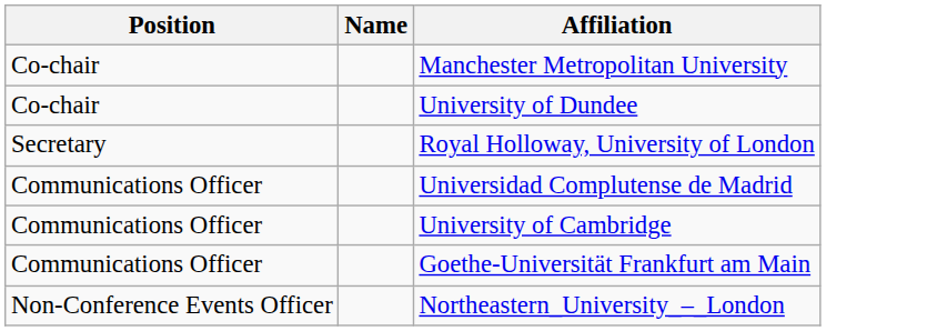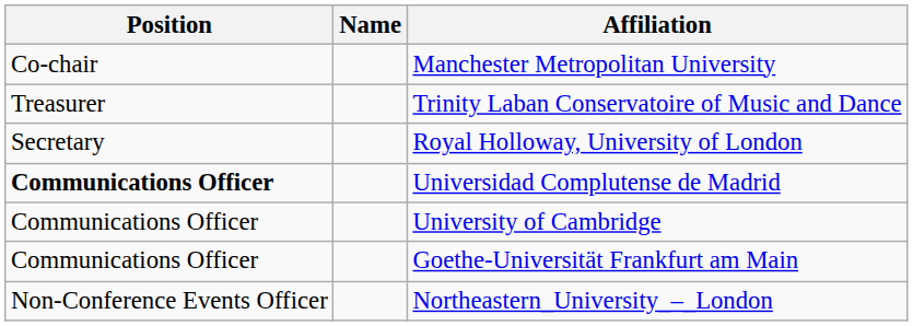 <table class="wikitable">
 <tr>
 <th>Position</th>
 <th>Name</th>
 <th>Affiliation</th>
 </tr>
 <tr>
 <td>Co-chair</td>
 <td></td>
 <td><a href='#'>Manchester Metropolitan University</a></td>
 </tr>
 <tr>
-<td>Co-chair</td>
+<td>Treasurer</td>
 <td></td>
-<td><a href='#'>University of Dundee</a></td>
+<td><a href='#'>Trinity Laban Conservatoire of Music and Dance</a></td>
 </tr>
 <tr>
 <td>Secretary</td>
 <td></td>
 <td><a href='#'>Royal Holloway, University of London</a></td>
 </tr>
 <tr>
-<td>Communications Officer</td>
+<td><strong>Communications Officer</strong></td>
 <td></td>
 <td><a href='#'>Universidad Complutense de Madrid</a></td>
 </tr>
 <tr>
 <td>Communications Officer</td>
 <td></td>
 <td><a href='#'>University of Cambridge</a></td>
 </tr>
 <tr>
 <td>Communications Officer</td>
 <td></td>
 <td><a href='#'>Goethe-Universität Frankfurt am Main</a></td>
 </tr>
 <tr>
 <td>Non-Conference Events Officer</td>
 <td></td>
 <td><a href='#'>Northeastern_University_–_London</a></td>
 </tr>
 </table>
